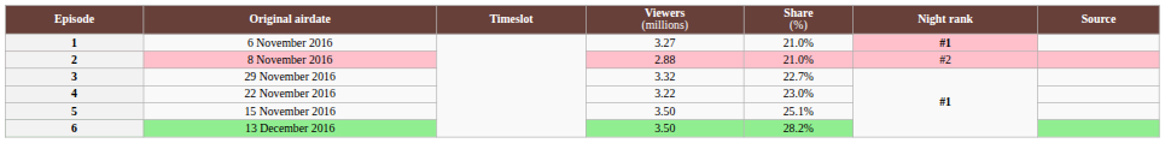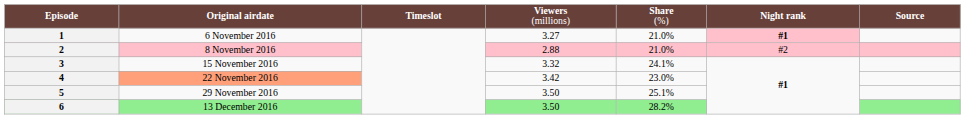 <table class="wikitable plainrowheaders" style="text-align:center; line-height:16px; width:99%">
 <tr style="background:#67403A;color:white"|>
 <td><strong>Episode</strong></td>
 <td><strong>Original airdate</strong></td>
 <td><strong>Timeslot</strong></td>
 <td><strong>Viewers</strong><br>(millions)</td>
 <td><strong>Share</strong><br>(%)</td>
 <td><strong>Night rank</strong></td>
 <td><strong>Source</strong></td>
 </tr>
 <tr>
 <th>1</th>
 <td>6 November 2016</td>
 <td rowspan=13></td>
 <td>3.27</td>
 <td>21.0%</td>
 <td style="background: pink;"><strong>#1</strong></td>
 <td></td>
 </tr>
 <tr bgcolor=#FFC0CB>
 <th>2</th>
 <td>8 November 2016</td>
 <td>2.88</td>
 <td>21.0%</td>
 <td>#2</td>
 <td></td>
 </tr>
 <tr>
 <th>3</th>
-<td>29 November 2016</td>
+<td>15 November 2016</td>
 <td>3.32</td>
-<td>22.7%</td>
+<td>24.1%</td>
 <td rowspan=4><strong>#1</strong></td>
 <td></td>
 </tr>
 <tr>
 <th>4</th>
-<td>22 November 2016</td>
-<td>3.22</td>
+<td style="background: lightsalmon;">22 November 2016</td>
+<td>3.42</td>
 <td>23.0%</td>
 <td></td>
 </tr>
 <tr>
 <th>5</th>
-<td>15 November 2016</td>
+<td>29 November 2016</td>
 <td>3.50</td>
 <td>25.1%</td>
 <td></td>
 </tr>
 <tr bgcolor=#90EE90>
 <th>6</th>
 <td>13 December 2016</td>
 <td>3.50</td>
 <td>28.2%</td>
 <td></td>
 </tr>
 </table>
